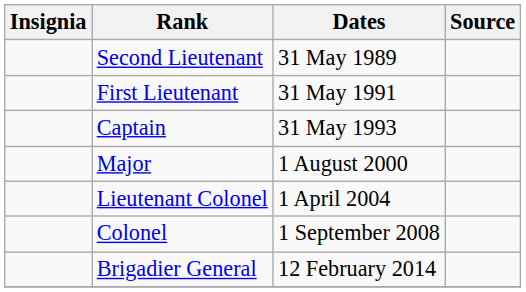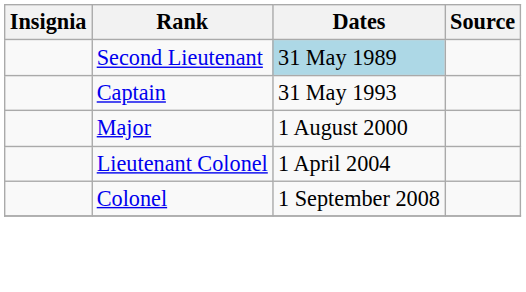 <table class="wikitable">
 <tr>
 <th>Insignia</th>
 <th>Rank</th>
 <th>Dates</th>
 <th>Source</th>
 </tr>
 <tr>
 <td align=center></td>
 <td><a href='#'>Second Lieutenant</a></td>
-<td>31 May 1989</td>
-<td></td>
-</tr>
-<tr>
-<td align=center></td>
-<td><a href='#'>First Lieutenant</a></td>
-<td>31 May 1991</td>
+<td style="background: lightblue;">31 May 1989</td>
 <td></td>
 </tr>
 <tr>
 <td align=center></td>
 <td><a href='#'>Captain</a></td>
 <td>31 May 1993</td>
 <td></td>
 </tr>
 <tr>
 <td align=center></td>
 <td><a href='#'>Major</a></td>
 <td>1 August 2000</td>
 <td></td>
 </tr>
 <tr>
 <td align=center></td>
 <td><a href='#'>Lieutenant Colonel</a></td>
 <td>1 April 2004</td>
 <td></td>
 </tr>
 <tr>
 <td align=center></td>
 <td><a href='#'>Colonel</a></td>
 <td>1 September 2008</td>
 <td></td>
 </tr>
 <tr>
-<td align=center></td>
-<td><a href='#'>Brigadier General</a></td>
-<td>12 February 2014</td>
-<td></td>
-</tr>
-<tr>
 </tr>
 </table>
